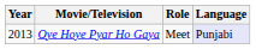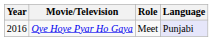 <table class="wikitable">
 <tr>
 <th>Year</th>
 <th>Movie/Television</th>
 <th>Role</th>
 <th>Language</th>
 </tr>
 <tr>
-<td>2013</td>
+<td>2016</td>
 <td><em><a href='#'>Oye Hoye Pyar Ho Gaya</a></em></td>
 <td>Meet</td>
 <td style="background: lavender;">Punjabi</td>
 </tr>
 </table>
